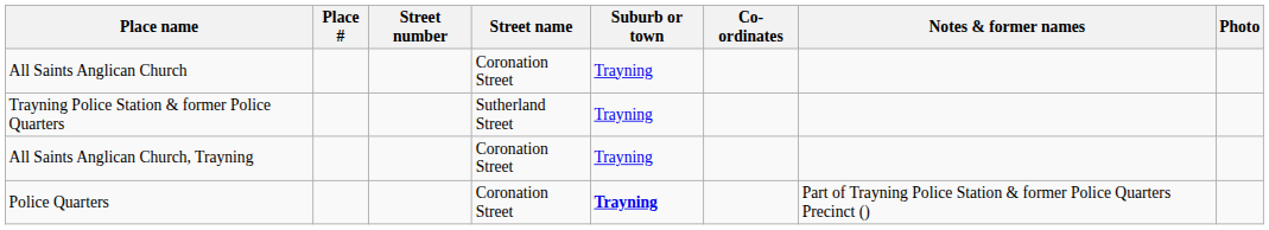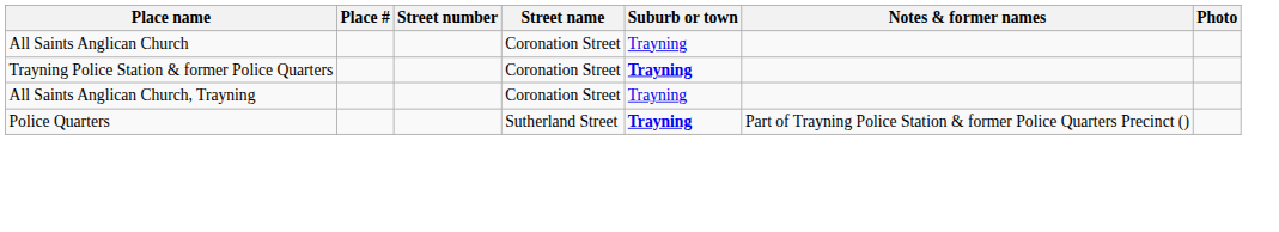 <table class="wikitable sortable">
 <tr>
 <th>Place name</th>
 <th>Place #</th>
 <th>Street number</th>
 <th>Street name</th>
 <th>Suburb or town</th>
-<th>Co-ordinates</th>
 <th class="unsortable">Notes & former names</th>
 <th class="unsortable">Photo</th>
 </tr>
 <tr>
 <td>All Saints Anglican Church</td>
 <td></td>
 <td></td>
 <td>Coronation Street</td>
 <td><a href='#'>Trayning</a></td>
 <td></td>
 <td></td>
-<td></td>
 </tr>
 <tr>
 <td>Trayning Police Station & former Police Quarters</td>
 <td></td>
 <td></td>
-<td>Sutherland Street</td>
-<td><a href='#'>Trayning</a></td>
-<td></td>
+<td>Coronation Street</td>
+<td><strong><a href='#'>Trayning</a></strong></td>
 <td></td>
 <td></td>
 </tr>
 <tr>
 <td>All Saints Anglican Church, Trayning</td>
 <td></td>
 <td></td>
 <td>Coronation Street</td>
 <td><a href='#'>Trayning</a></td>
 <td></td>
 <td></td>
-<td></td>
 </tr>
 <tr>
 <td>Police Quarters</td>
 <td></td>
 <td></td>
-<td>Coronation Street</td>
+<td>Sutherland Street</td>
 <td><strong><a href='#'>Trayning</a></strong></td>
-<td></td>
 <td>Part of Trayning Police Station & former Police Quarters Precinct ()</td>
 <td></td>
 </tr>
 </table>
